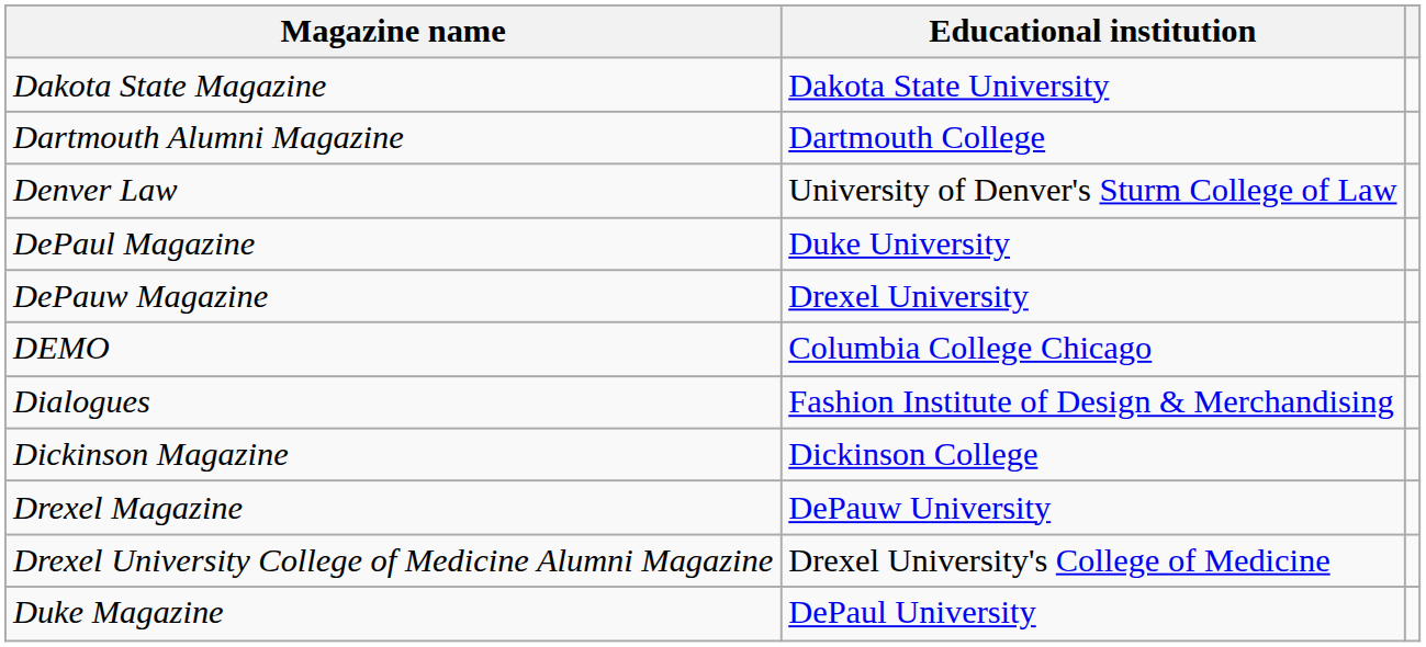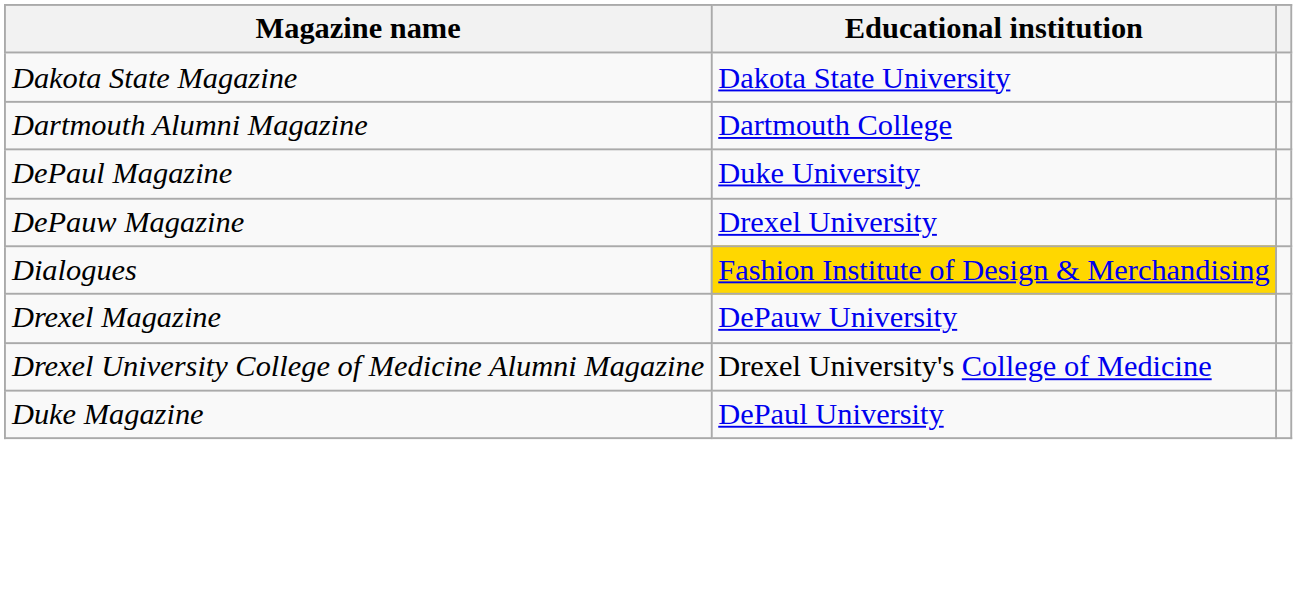 <table class="wikitable">
 <tr>
 <th>Magazine name</th>
 <th>Educational institution</th>
 <th></th>
 </tr>
 <tr>
 <td><em>Dakota State Magazine</em></td>
 <td><a href='#'>Dakota State University</a></td>
 <td></td>
 </tr>
 <tr>
 <td><em>Dartmouth Alumni Magazine</em></td>
 <td><a href='#'>Dartmouth College</a></td>
 <td></td>
 </tr>
 <tr>
-<td><em>Denver Law</em></td>
-<td>University of Denver's <a href='#'>Sturm College of Law</a></td>
-<td></td>
-</tr>
-<tr>
 <td><em>DePaul Magazine</em></td>
 <td><a href='#'>Duke University</a></td>
 <td></td>
 </tr>
 <tr>
 <td><em>DePauw Magazine</em></td>
 <td><a href='#'>Drexel University</a></td>
 <td></td>
 </tr>
 <tr>
-<td><em>DEMO</em></td>
-<td><a href='#'>Columbia College Chicago</a></td>
-<td></td>
-</tr>
-<tr>
 <td><em>Dialogues</em></td>
-<td><a href='#'>Fashion Institute of Design & Merchandising</a></td>
-<td></td>
-</tr>
-<tr>
-<td><em>Dickinson Magazine</em></td>
-<td><a href='#'>Dickinson College</a></td>
+<td style="background: gold;"><a href='#'>Fashion Institute of Design & Merchandising</a></td>
 <td></td>
 </tr>
 <tr>
 <td><em>Drexel Magazine</em></td>
 <td><a href='#'>DePauw University</a></td>
 <td></td>
 </tr>
 <tr>
 <td><em>Drexel University College of Medicine Alumni Magazine</em></td>
 <td>Drexel University's <a href='#'>College of Medicine</a></td>
 <td></td>
 </tr>
 <tr>
 <td><em>Duke Magazine</em></td>
 <td><a href='#'>DePaul University</a></td>
 <td></td>
 </tr>
 </table>
